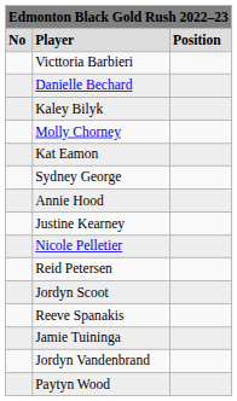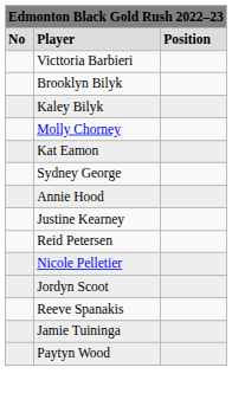 <table class="wikitable" style="text-align:left; font-size:90%;">
 <tr align=center>
 <th style=background:grey colspan=3><span><strong>Edmonton Black Gold Rush 2022–23</strong></span></th>
 </tr>
 <tr align="left" style="font-weight:bold; background-color:#dddddd;" |>
 <td>No</td>
 <td>Player</td>
 <td>Position</td>
 </tr>
 <tr align="Left">
 <td></td>
 <td>Victtoria Barbieri</td>
 <td></td>
 </tr>
-<tr align="Left" bgcolor="#eeeeee">
+<tr align="Left">
 <td></td>
-<td><a href='#'>Danielle Bechard</a></td>
+<td>Brooklyn Bilyk</td>
 <td></td>
 </tr>
 <tr align="Left" bgcolor="#eeeeee">
 <td></td>
 <td>Kaley Bilyk</td>
 <td></td>
 </tr>
 <tr align="Left">
 <td></td>
 <td><a href='#'>Molly Chorney</a></td>
 <td></td>
 </tr>
 <tr align="Left" bgcolor="#eeeeee">
 <td></td>
 <td>Kat Eamon</td>
 <td></td>
 </tr>
 <tr align="Left">
 <td></td>
 <td>Sydney George</td>
 <td></td>
 </tr>
 <tr align="Left" bgcolor="#eeeeee">
 <td></td>
 <td>Annie Hood</td>
 <td></td>
 </tr>
 <tr align="Left">
 <td></td>
 <td>Justine Kearney</td>
 <td></td>
 </tr>
+<tr align="Left">
+<td></td>
+<td>Reid Petersen</td>
+<td></td>
+</tr>
 <tr align="Left" bgcolor="#eeeeee">
 <td></td>
 <td><a href='#'>Nicole Pelletier</a></td>
-<td></td>
-</tr>
-<tr align="Left">
-<td></td>
-<td>Reid Petersen</td>
 <td></td>
 </tr>
 <tr align="Left" bgcolor="#eeeeee">
 <td></td>
 <td>Jordyn Scoot</td>
 <td></td>
 </tr>
 <tr align="Left">
 <td></td>
 <td>Reeve Spanakis</td>
 <td></td>
 </tr>
 <tr align="Left" bgcolor="#eeeeee">
 <td></td>
 <td>Jamie Tuininga</td>
 <td></td>
 </tr>
-<tr align="Left">
-<td></td>
-<td>Jordyn Vandenbrand</td>
-<td></td>
-</tr>
 <tr align="Left" bgcolor="#eeeeee">
 <td></td>
 <td>Paytyn Wood</td>
 <td></td>
 </tr>
 </table>
